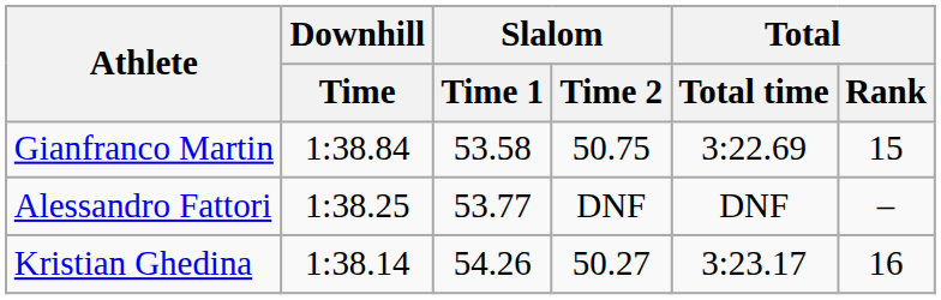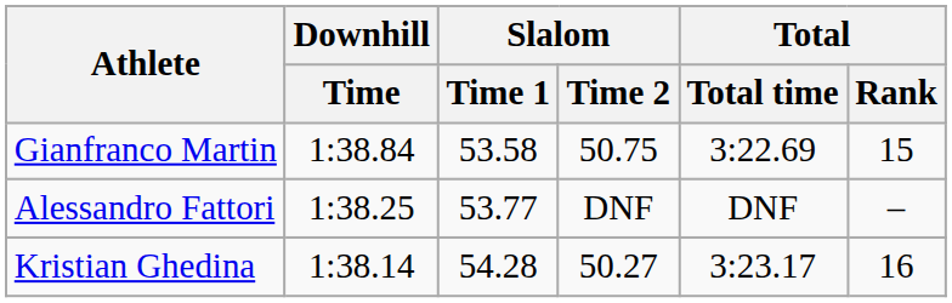 <table class="wikitable" style="font-size:90%">
 <tr>
 <th rowspan="2">Athlete</th>
 <th>Downhill</th>
 <th colspan="2">Slalom</th>
 <th colspan="2">Total</th>
 </tr>
 <tr>
 <th>Time</th>
 <th>Time 1</th>
 <th>Time 2</th>
 <th>Total time</th>
 <th>Rank</th>
 </tr>
 <tr>
 <td><a href='#'>Gianfranco Martin</a></td>
 <td align="center">1:38.84</td>
 <td align="center">53.58</td>
 <td align="center">50.75</td>
 <td align="center">3:22.69</td>
 <td align="center">15</td>
 </tr>
 <tr>
 <td><a href='#'>Alessandro Fattori</a></td>
 <td align="center">1:38.25</td>
 <td align="center">53.77</td>
 <td align="center">DNF</td>
 <td align="center">DNF</td>
 <td align="center">–</td>
 </tr>
 <tr>
 <td><a href='#'>Kristian Ghedina</a></td>
 <td align="center">1:38.14</td>
-<td align="center">54.26</td>
+<td align="center">54.28</td>
 <td align="center">50.27</td>
 <td align="center">3:23.17</td>
 <td align="center">16</td>
 </tr>
 </table>
